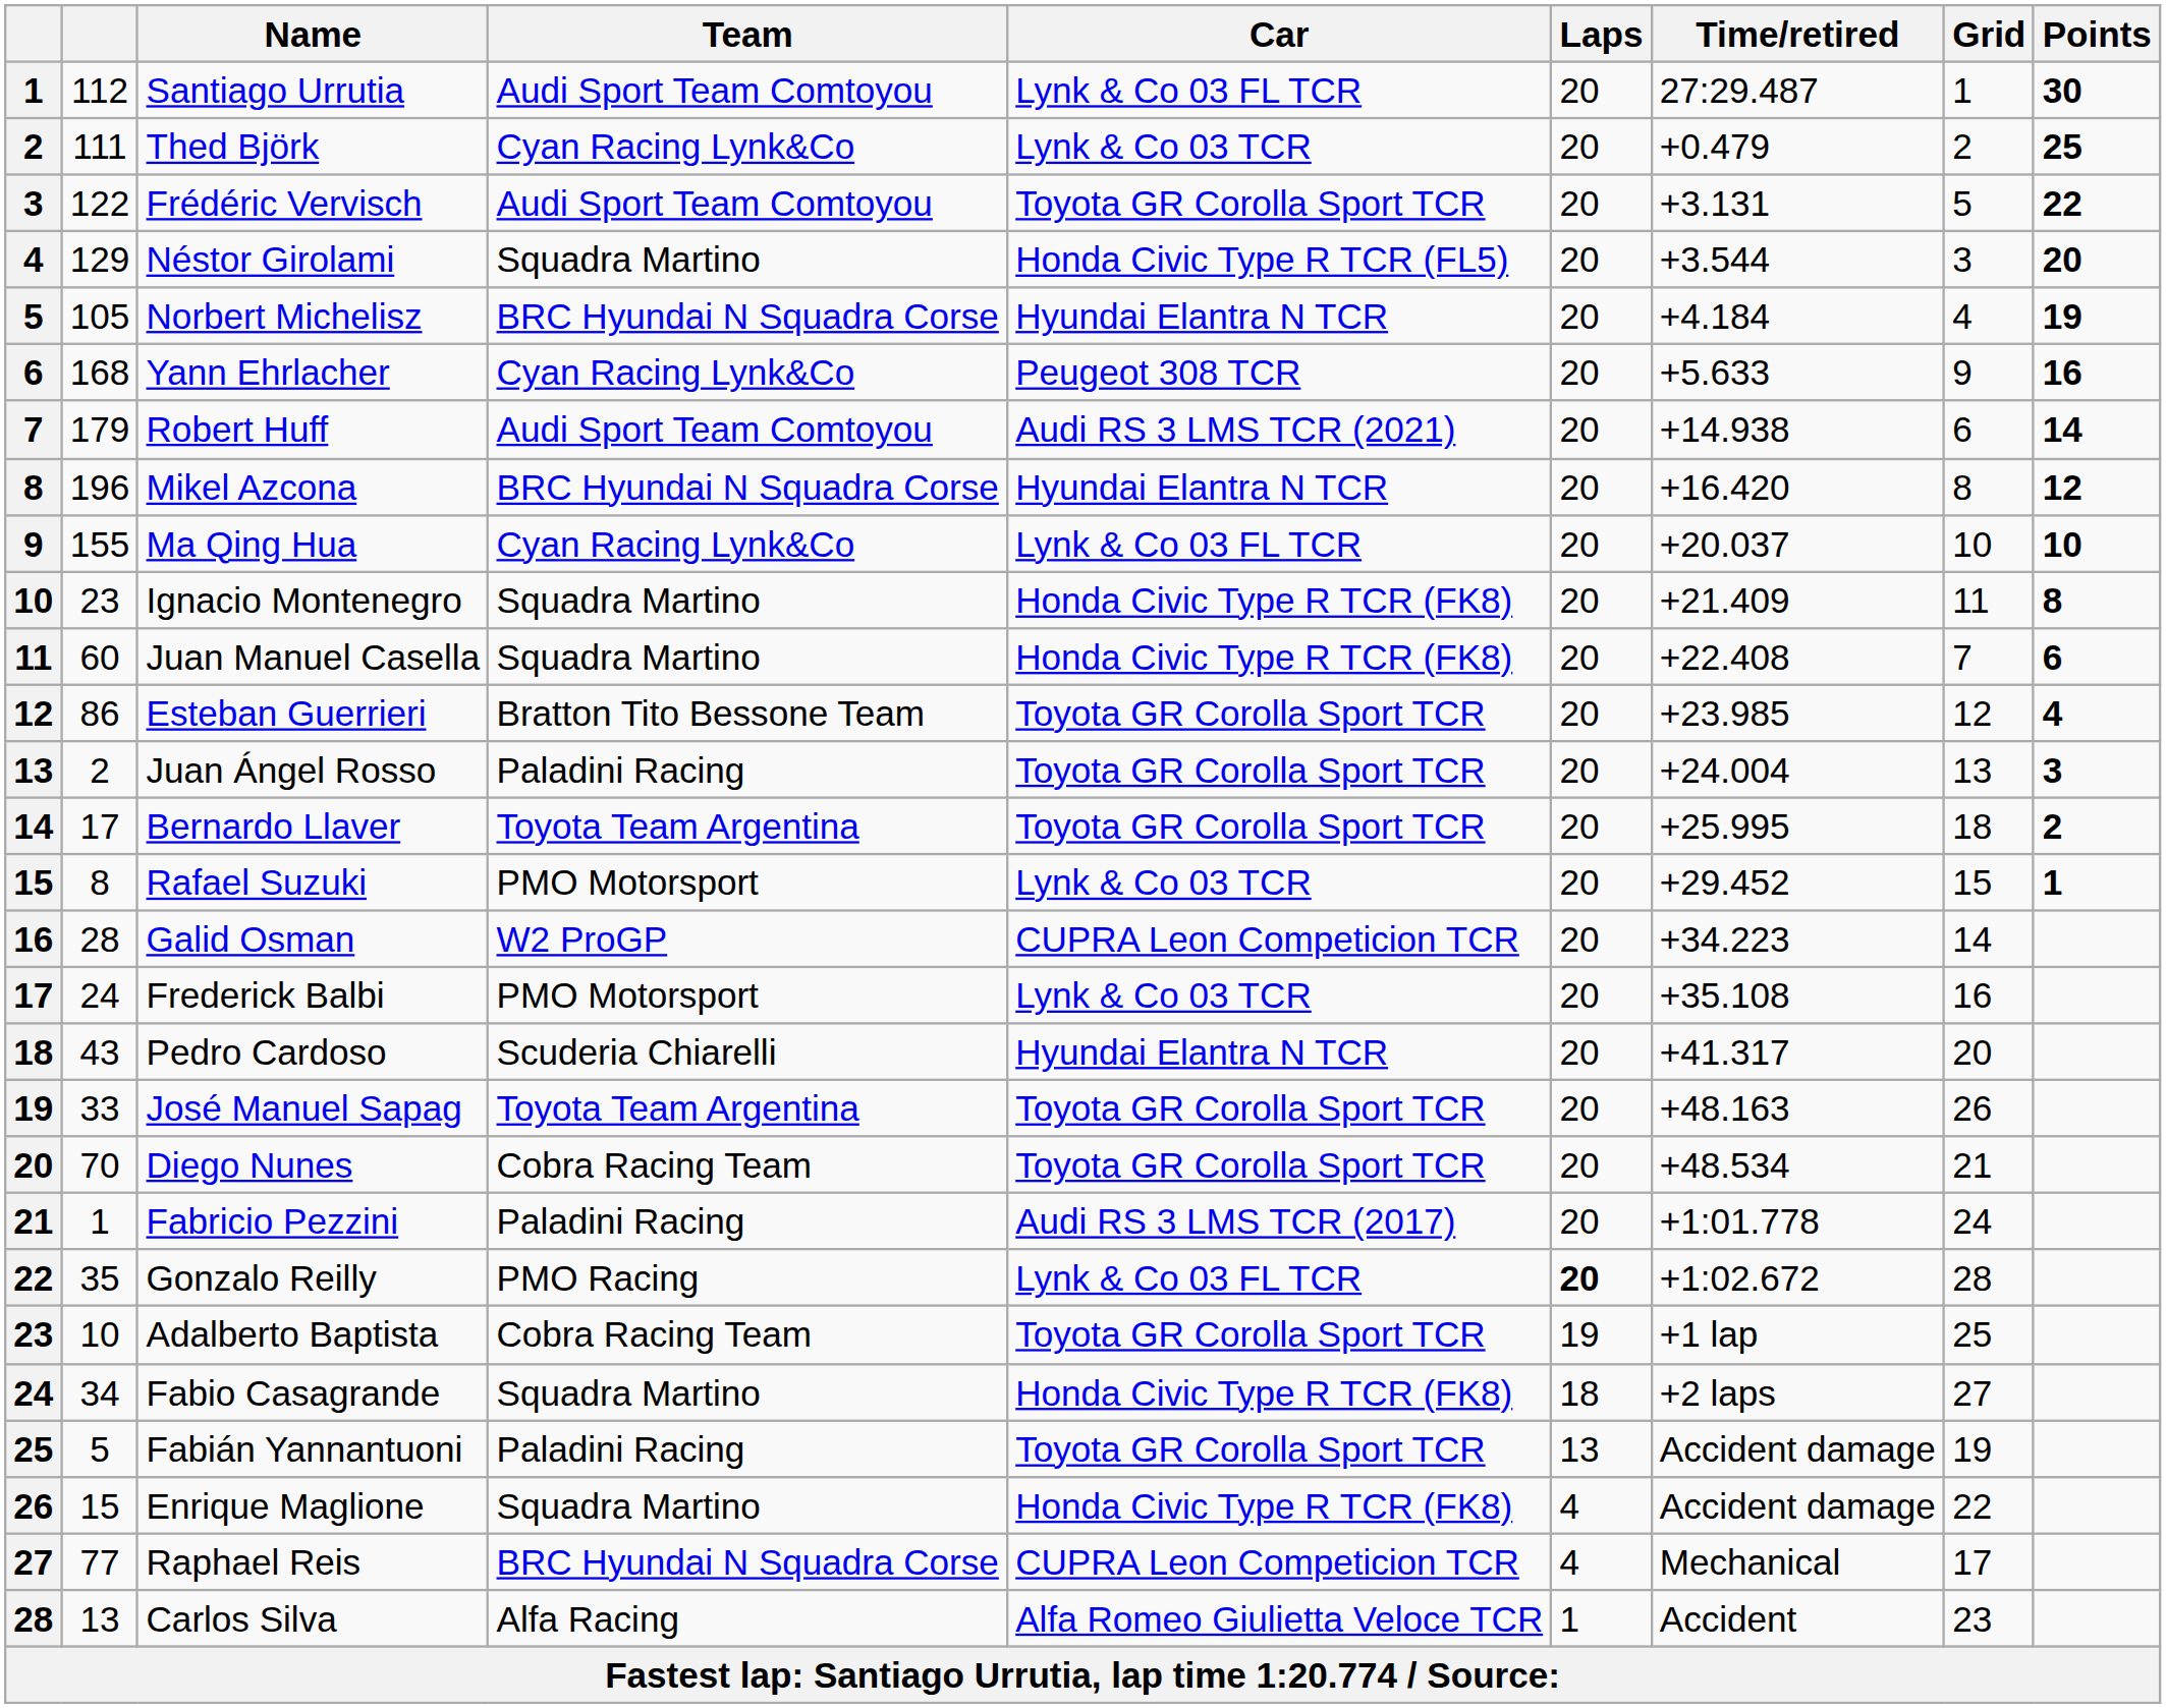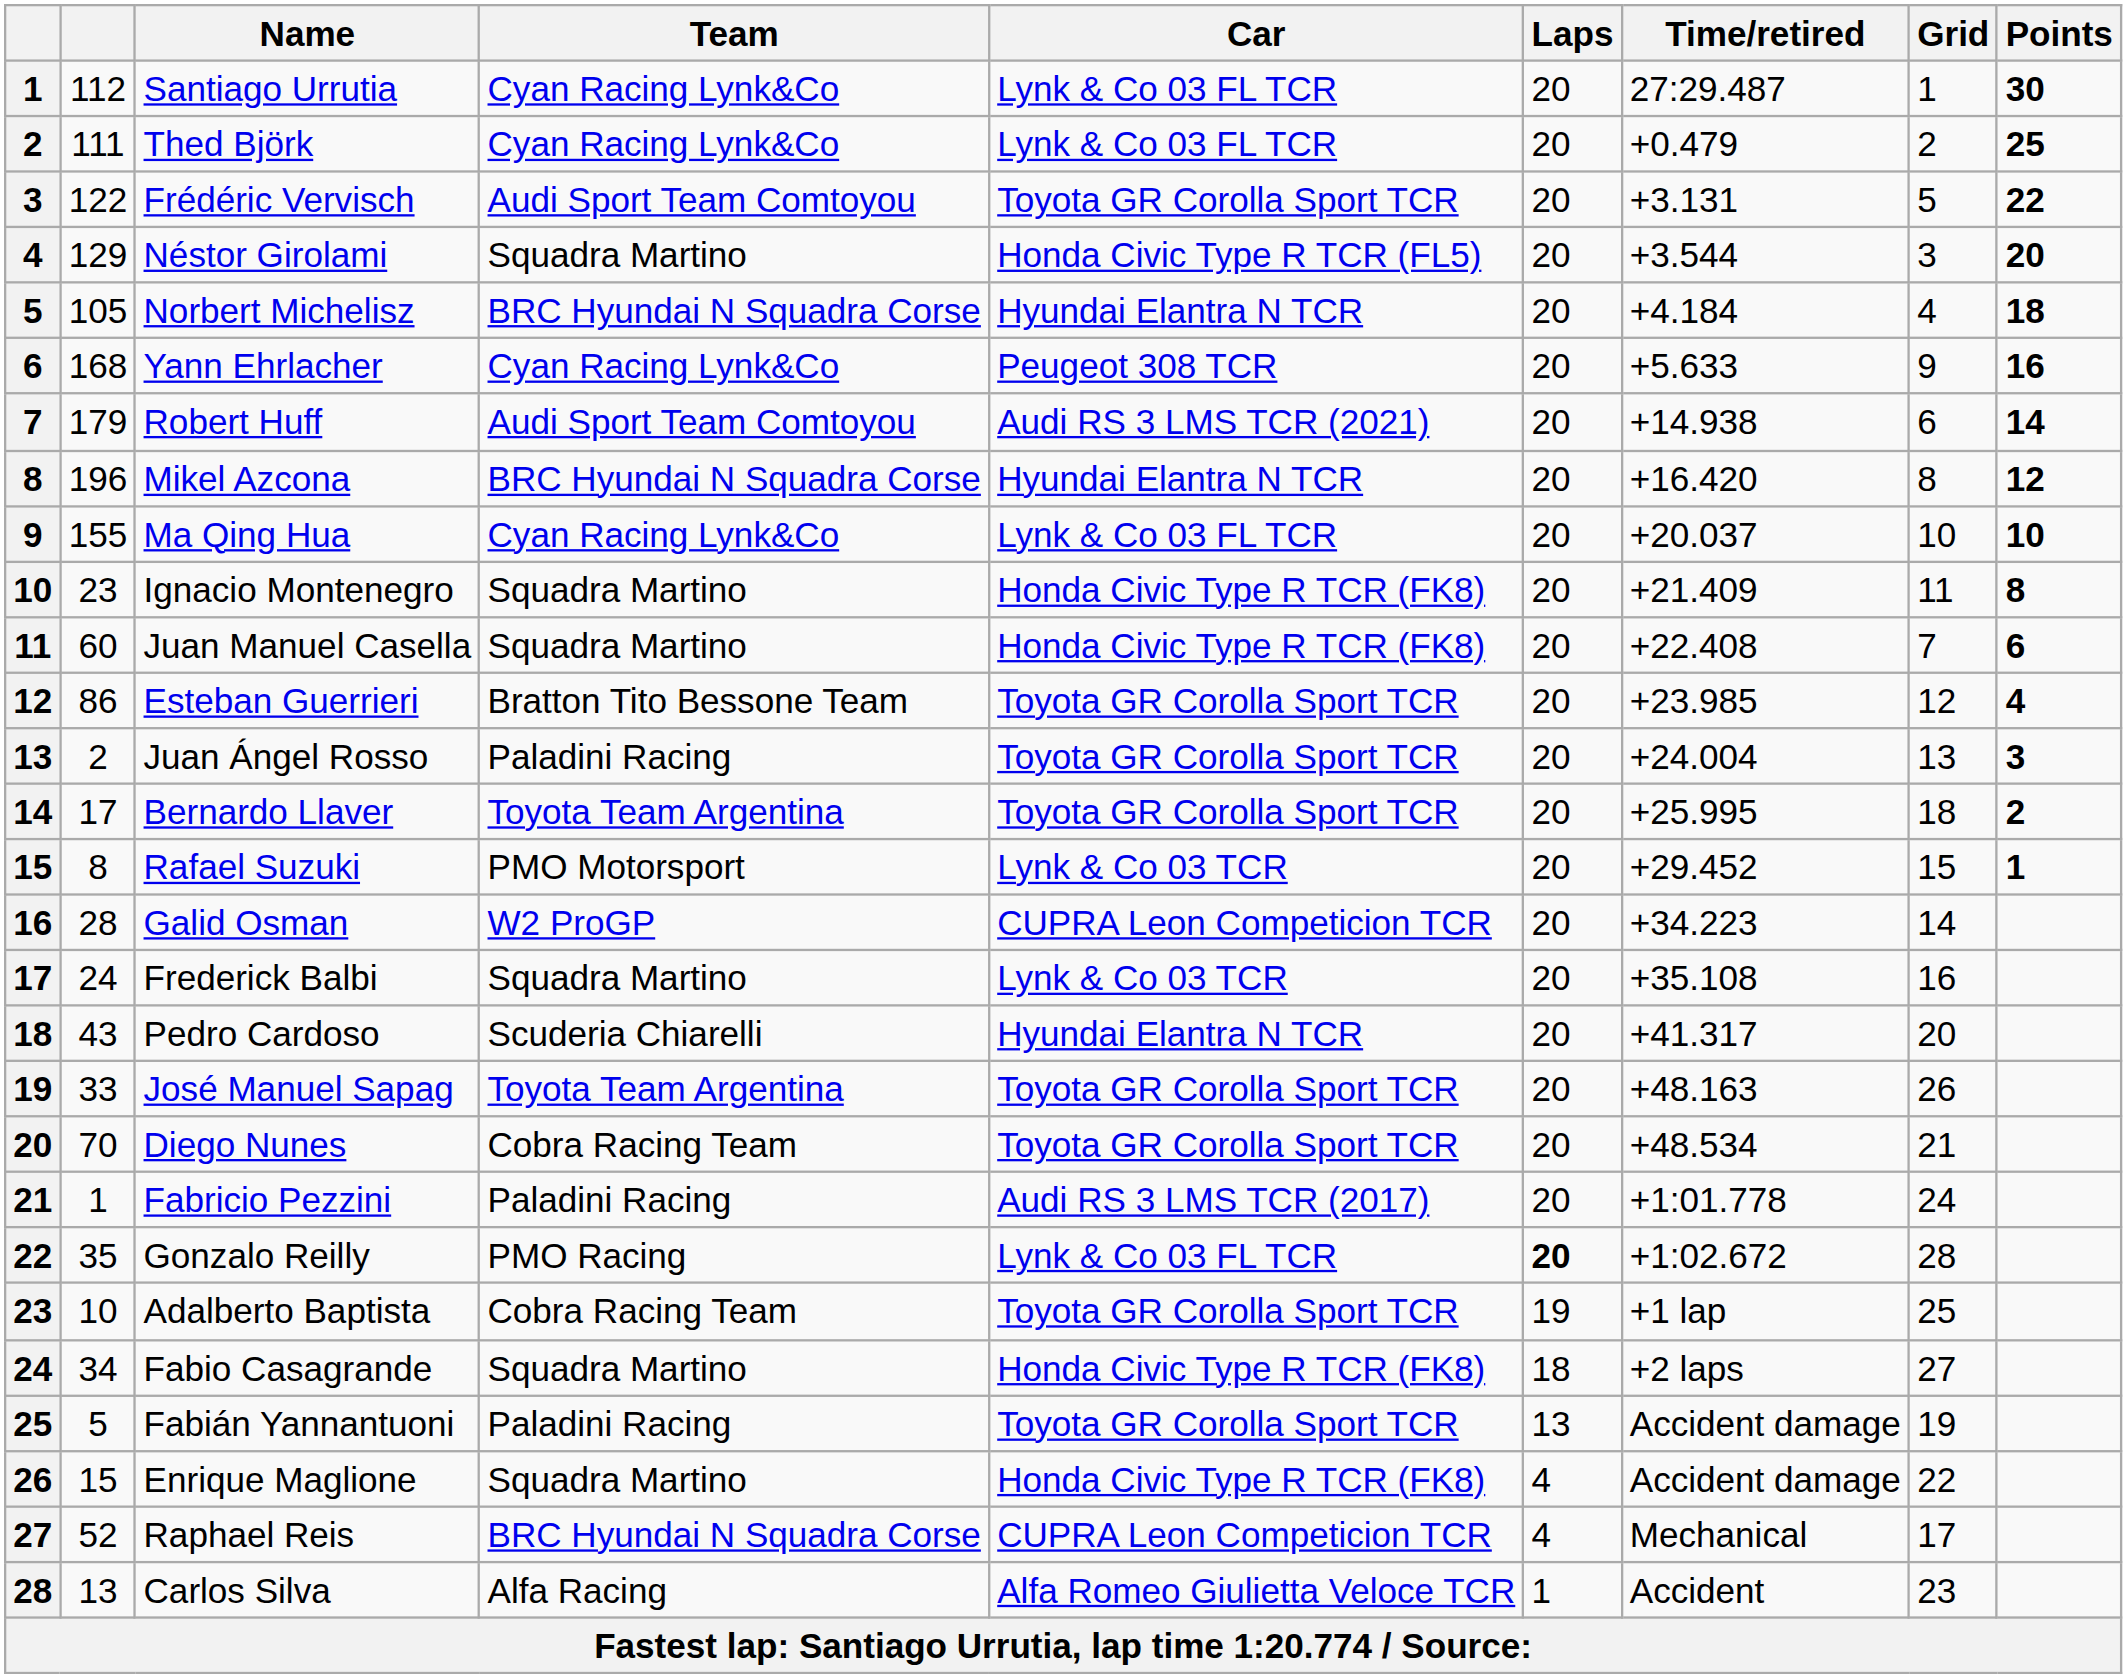 <table class="wikitable sortable" style="font-size: 95%;">
 <tr>
 <th></th>
 <th></th>
 <th>Name</th>
 <th>Team</th>
 <th>Car</th>
 <th>Laps</th>
 <th>Time/retired</th>
 <th>Grid</th>
 <th>Points</th>
 </tr>
 <tr>
 <th>1</th>
 <td align=center>112</td>
 <td> <a href='#'>Santiago Urrutia</a></td>
-<td><a href='#'>Audi Sport Team Comtoyou</a></td>
+<td><a href='#'>Cyan Racing Lynk&Co</a></td>
 <td><a href='#'>Lynk & Co 03 FL TCR</a></td>
 <td>20</td>
 <td>27:29.487</td>
 <td>1</td>
 <td><strong>30</strong></td>
 </tr>
 <tr>
 <th>2</th>
 <td align=center>111</td>
 <td> <a href='#'>Thed Björk</a></td>
 <td><a href='#'>Cyan Racing Lynk&Co</a></td>
-<td><a href='#'>Lynk & Co 03 TCR</a></td>
+<td><a href='#'>Lynk & Co 03 FL TCR</a></td>
 <td>20</td>
 <td>+0.479</td>
 <td>2</td>
 <td><strong>25</strong></td>
 </tr>
 <tr>
 <th>3</th>
 <td align=center>122</td>
 <td> <a href='#'>Frédéric Vervisch</a></td>
 <td><a href='#'>Audi Sport Team Comtoyou</a></td>
 <td><a href='#'>Toyota GR Corolla Sport TCR</a></td>
 <td>20</td>
 <td>+3.131</td>
 <td>5</td>
 <td><strong>22</strong></td>
 </tr>
 <tr>
 <th>4</th>
 <td align=center>129</td>
 <td> <a href='#'>Néstor Girolami</a></td>
 <td>Squadra Martino</td>
 <td><a href='#'>Honda Civic Type R TCR (FL5)</a></td>
 <td>20</td>
 <td>+3.544</td>
 <td>3</td>
 <td><strong>20</strong></td>
 </tr>
 <tr>
 <th>5</th>
 <td align=center>105</td>
 <td> <a href='#'>Norbert Michelisz</a></td>
 <td><a href='#'>BRC Hyundai N Squadra Corse</a></td>
 <td><a href='#'>Hyundai Elantra N TCR</a></td>
 <td>20</td>
 <td>+4.184</td>
 <td>4</td>
-<td><strong>19</strong></td>
+<td><strong>18</strong></td>
 </tr>
 <tr>
 <th>6</th>
 <td align=center>168</td>
 <td> <a href='#'>Yann Ehrlacher</a></td>
 <td><a href='#'>Cyan Racing Lynk&Co</a></td>
 <td><a href='#'>Peugeot 308 TCR</a></td>
 <td>20</td>
 <td>+5.633</td>
 <td>9</td>
 <td><strong>16</strong></td>
 </tr>
 <tr>
 <th>7</th>
 <td align=center>179</td>
 <td> <a href='#'>Robert Huff</a></td>
 <td><a href='#'>Audi Sport Team Comtoyou</a></td>
 <td><a href='#'>Audi RS 3 LMS TCR (2021)</a></td>
 <td>20</td>
 <td>+14.938</td>
 <td>6</td>
 <td><strong>14</strong></td>
 </tr>
 <tr>
 <th>8</th>
 <td align=center>196</td>
 <td> <a href='#'>Mikel Azcona</a></td>
 <td><a href='#'>BRC Hyundai N Squadra Corse</a></td>
 <td><a href='#'>Hyundai Elantra N TCR</a></td>
 <td>20</td>
 <td>+16.420</td>
 <td>8</td>
 <td><strong>12</strong></td>
 </tr>
 <tr>
 <th>9</th>
 <td align=center>155</td>
 <td> <a href='#'>Ma Qing Hua</a></td>
 <td><a href='#'>Cyan Racing Lynk&Co</a></td>
 <td><a href='#'>Lynk & Co 03 FL TCR</a></td>
 <td>20</td>
 <td>+20.037</td>
 <td>10</td>
 <td><strong>10</strong></td>
 </tr>
 <tr>
 <th>10</th>
 <td align=center>23</td>
 <td> Ignacio Montenegro</td>
 <td>Squadra Martino</td>
 <td><a href='#'>Honda Civic Type R TCR (FK8)</a></td>
 <td>20</td>
 <td>+21.409</td>
 <td>11</td>
 <td><strong>8</strong></td>
 </tr>
 <tr>
 <th>11</th>
 <td align=center>60</td>
 <td> Juan Manuel Casella</td>
 <td>Squadra Martino</td>
 <td><a href='#'>Honda Civic Type R TCR (FK8)</a></td>
 <td>20</td>
 <td>+22.408</td>
 <td>7</td>
 <td><strong>6</strong></td>
 </tr>
 <tr>
 <th>12</th>
 <td align=center>86</td>
 <td> <a href='#'>Esteban Guerrieri</a></td>
 <td>Bratton Tito Bessone Team</td>
 <td><a href='#'>Toyota GR Corolla Sport TCR</a></td>
 <td>20</td>
 <td>+23.985</td>
 <td>12</td>
 <td><strong>4</strong></td>
 </tr>
 <tr>
 <th>13</th>
 <td align=center>2</td>
 <td> Juan Ángel Rosso</td>
 <td>Paladini Racing</td>
 <td><a href='#'>Toyota GR Corolla Sport TCR</a></td>
 <td>20</td>
 <td>+24.004</td>
 <td>13</td>
 <td><strong>3</strong></td>
 </tr>
 <tr>
 <th>14</th>
 <td align=center>17</td>
 <td> <a href='#'>Bernardo Llaver</a></td>
 <td><a href='#'>Toyota Team Argentina</a></td>
 <td><a href='#'>Toyota GR Corolla Sport TCR</a></td>
 <td>20</td>
 <td>+25.995</td>
 <td>18</td>
 <td><strong>2</strong></td>
 </tr>
 <tr>
 <th>15</th>
 <td align=center>8</td>
 <td> <a href='#'>Rafael Suzuki</a></td>
 <td>PMO Motorsport</td>
 <td><a href='#'>Lynk & Co 03 TCR</a></td>
 <td>20</td>
 <td>+29.452</td>
 <td>15</td>
 <td><strong>1</strong></td>
 </tr>
 <tr>
 <th>16</th>
 <td align=center>28</td>
 <td> <a href='#'>Galid Osman</a></td>
 <td><a href='#'>W2 ProGP</a></td>
 <td><a href='#'>CUPRA Leon Competicion TCR</a></td>
 <td>20</td>
 <td>+34.223</td>
 <td>14</td>
 <td></td>
 </tr>
 <tr>
 <th>17</th>
 <td align=center>24</td>
 <td> Frederick Balbi</td>
-<td>PMO Motorsport</td>
+<td>Squadra Martino</td>
 <td><a href='#'>Lynk & Co 03 TCR</a></td>
 <td>20</td>
 <td>+35.108</td>
 <td>16</td>
 <td></td>
 </tr>
 <tr>
 <th>18</th>
 <td align=center>43</td>
 <td> Pedro Cardoso</td>
 <td>Scuderia Chiarelli</td>
 <td><a href='#'>Hyundai Elantra N TCR</a></td>
 <td>20</td>
 <td>+41.317</td>
 <td>20</td>
 <td></td>
 </tr>
 <tr>
 <th>19</th>
 <td align=center>33</td>
 <td> <a href='#'>José Manuel Sapag</a></td>
 <td><a href='#'>Toyota Team Argentina</a></td>
 <td><a href='#'>Toyota GR Corolla Sport TCR</a></td>
 <td>20</td>
 <td>+48.163</td>
 <td>26</td>
 <td></td>
 </tr>
 <tr>
 <th>20</th>
 <td align=center>70</td>
 <td> <a href='#'>Diego Nunes</a></td>
 <td>Cobra Racing Team</td>
 <td><a href='#'>Toyota GR Corolla Sport TCR</a></td>
 <td>20</td>
 <td>+48.534</td>
 <td>21</td>
 <td></td>
 </tr>
 <tr>
 <th>21</th>
 <td align=center>1</td>
 <td> <a href='#'>Fabricio Pezzini</a></td>
 <td>Paladini Racing</td>
 <td><a href='#'>Audi RS 3 LMS TCR (2017)</a></td>
 <td>20</td>
 <td>+1:01.778</td>
 <td>24</td>
 <td></td>
 </tr>
 <tr>
 <th>22</th>
 <td align=center>35</td>
 <td> Gonzalo Reilly</td>
 <td>PMO Racing</td>
 <td><a href='#'>Lynk & Co 03 FL TCR</a></td>
 <td><strong>20</strong></td>
 <td>+1:02.672</td>
 <td>28</td>
 <td></td>
 </tr>
 <tr>
 <th>23</th>
 <td align=center>10</td>
 <td> Adalberto Baptista</td>
 <td>Cobra Racing Team</td>
 <td><a href='#'>Toyota GR Corolla Sport TCR</a></td>
 <td>19</td>
 <td>+1 lap</td>
 <td>25</td>
 <td></td>
 </tr>
 <tr>
 <th>24</th>
 <td align=center>34</td>
 <td> Fabio Casagrande</td>
 <td>Squadra Martino</td>
 <td><a href='#'>Honda Civic Type R TCR (FK8)</a></td>
 <td>18</td>
 <td>+2 laps</td>
 <td>27</td>
 <td></td>
 </tr>
 <tr>
 <th>25</th>
 <td align=center>5</td>
 <td> Fabián Yannantuoni</td>
 <td>Paladini Racing</td>
 <td><a href='#'>Toyota GR Corolla Sport TCR</a></td>
 <td>13</td>
 <td>Accident damage</td>
 <td>19</td>
 <td></td>
 </tr>
 <tr>
 <th>26</th>
 <td align=center>15</td>
 <td> Enrique Maglione</td>
 <td>Squadra Martino</td>
 <td><a href='#'>Honda Civic Type R TCR (FK8)</a></td>
 <td>4</td>
 <td>Accident damage</td>
 <td>22</td>
 <td></td>
 </tr>
 <tr>
 <th>27</th>
-<td align=center>77</td>
+<td align=center>52</td>
 <td> Raphael Reis</td>
 <td><a href='#'>BRC Hyundai N Squadra Corse</a></td>
 <td><a href='#'>CUPRA Leon Competicion TCR</a></td>
 <td>4</td>
 <td>Mechanical</td>
 <td>17</td>
 <td></td>
 </tr>
 <tr>
 <th>28</th>
 <td align=center>13</td>
 <td> Carlos Silva</td>
 <td>Alfa Racing</td>
 <td><a href='#'>Alfa Romeo Giulietta Veloce TCR</a></td>
 <td>1</td>
 <td>Accident</td>
 <td>23</td>
 <td></td>
 </tr>
 <tr>
 <th colspan=9>Fastest lap: Santiago Urrutia, lap time 1:20.774 / Source:</th>
 </tr>
 </table>
